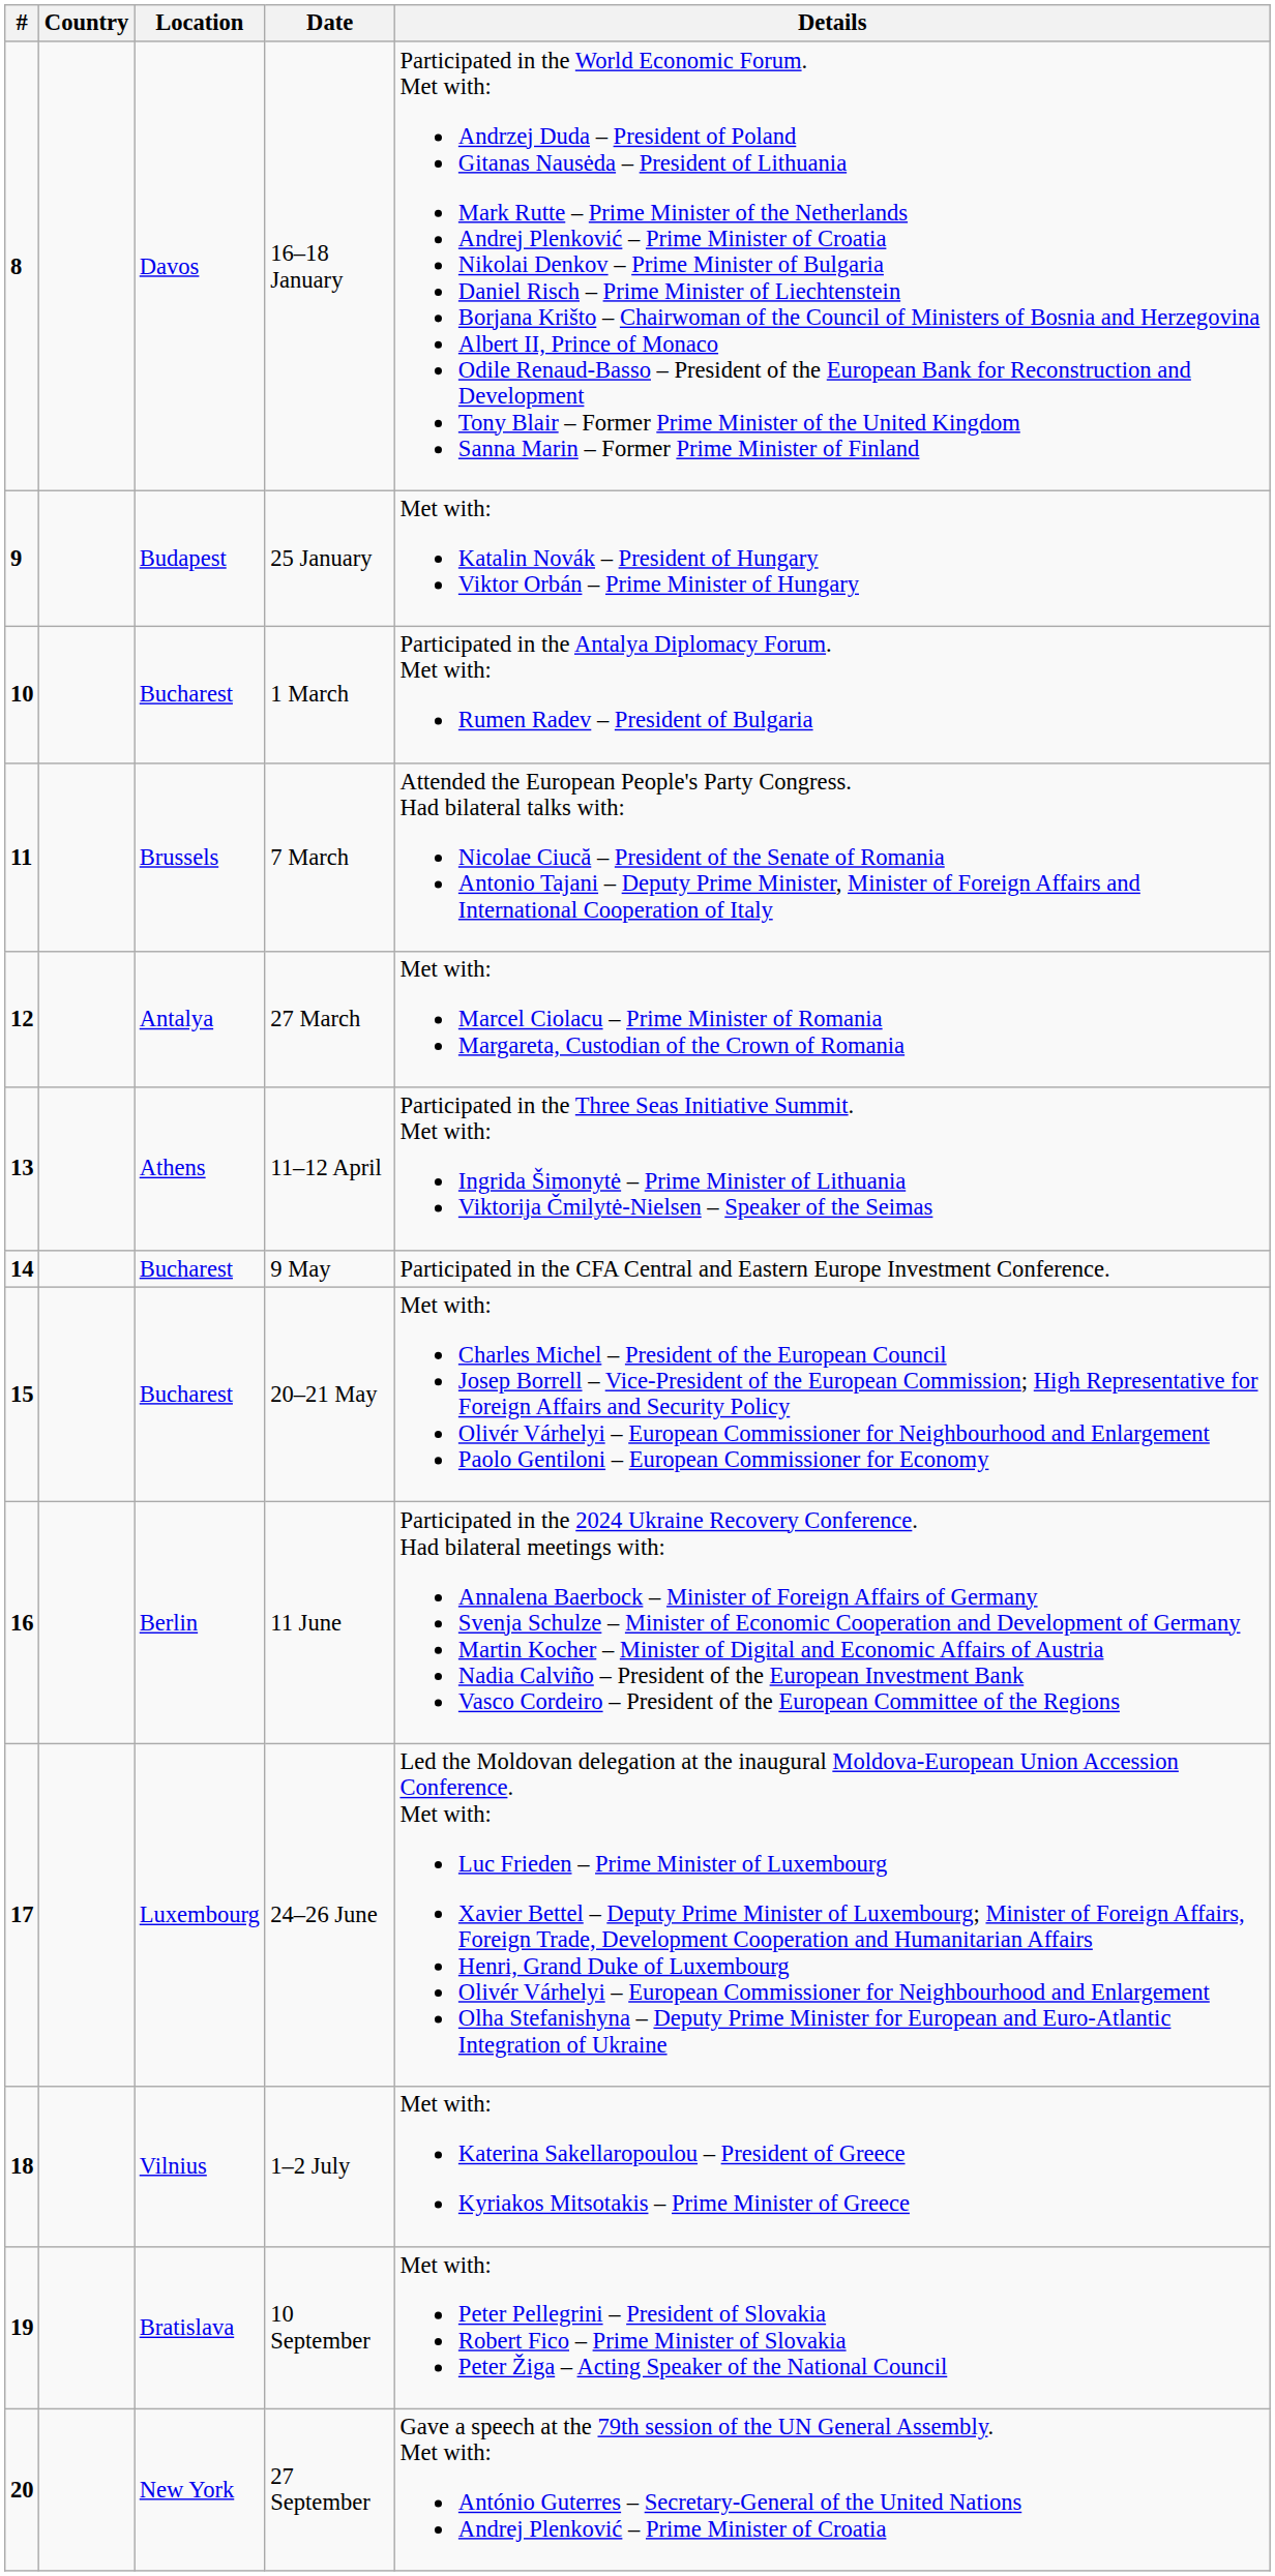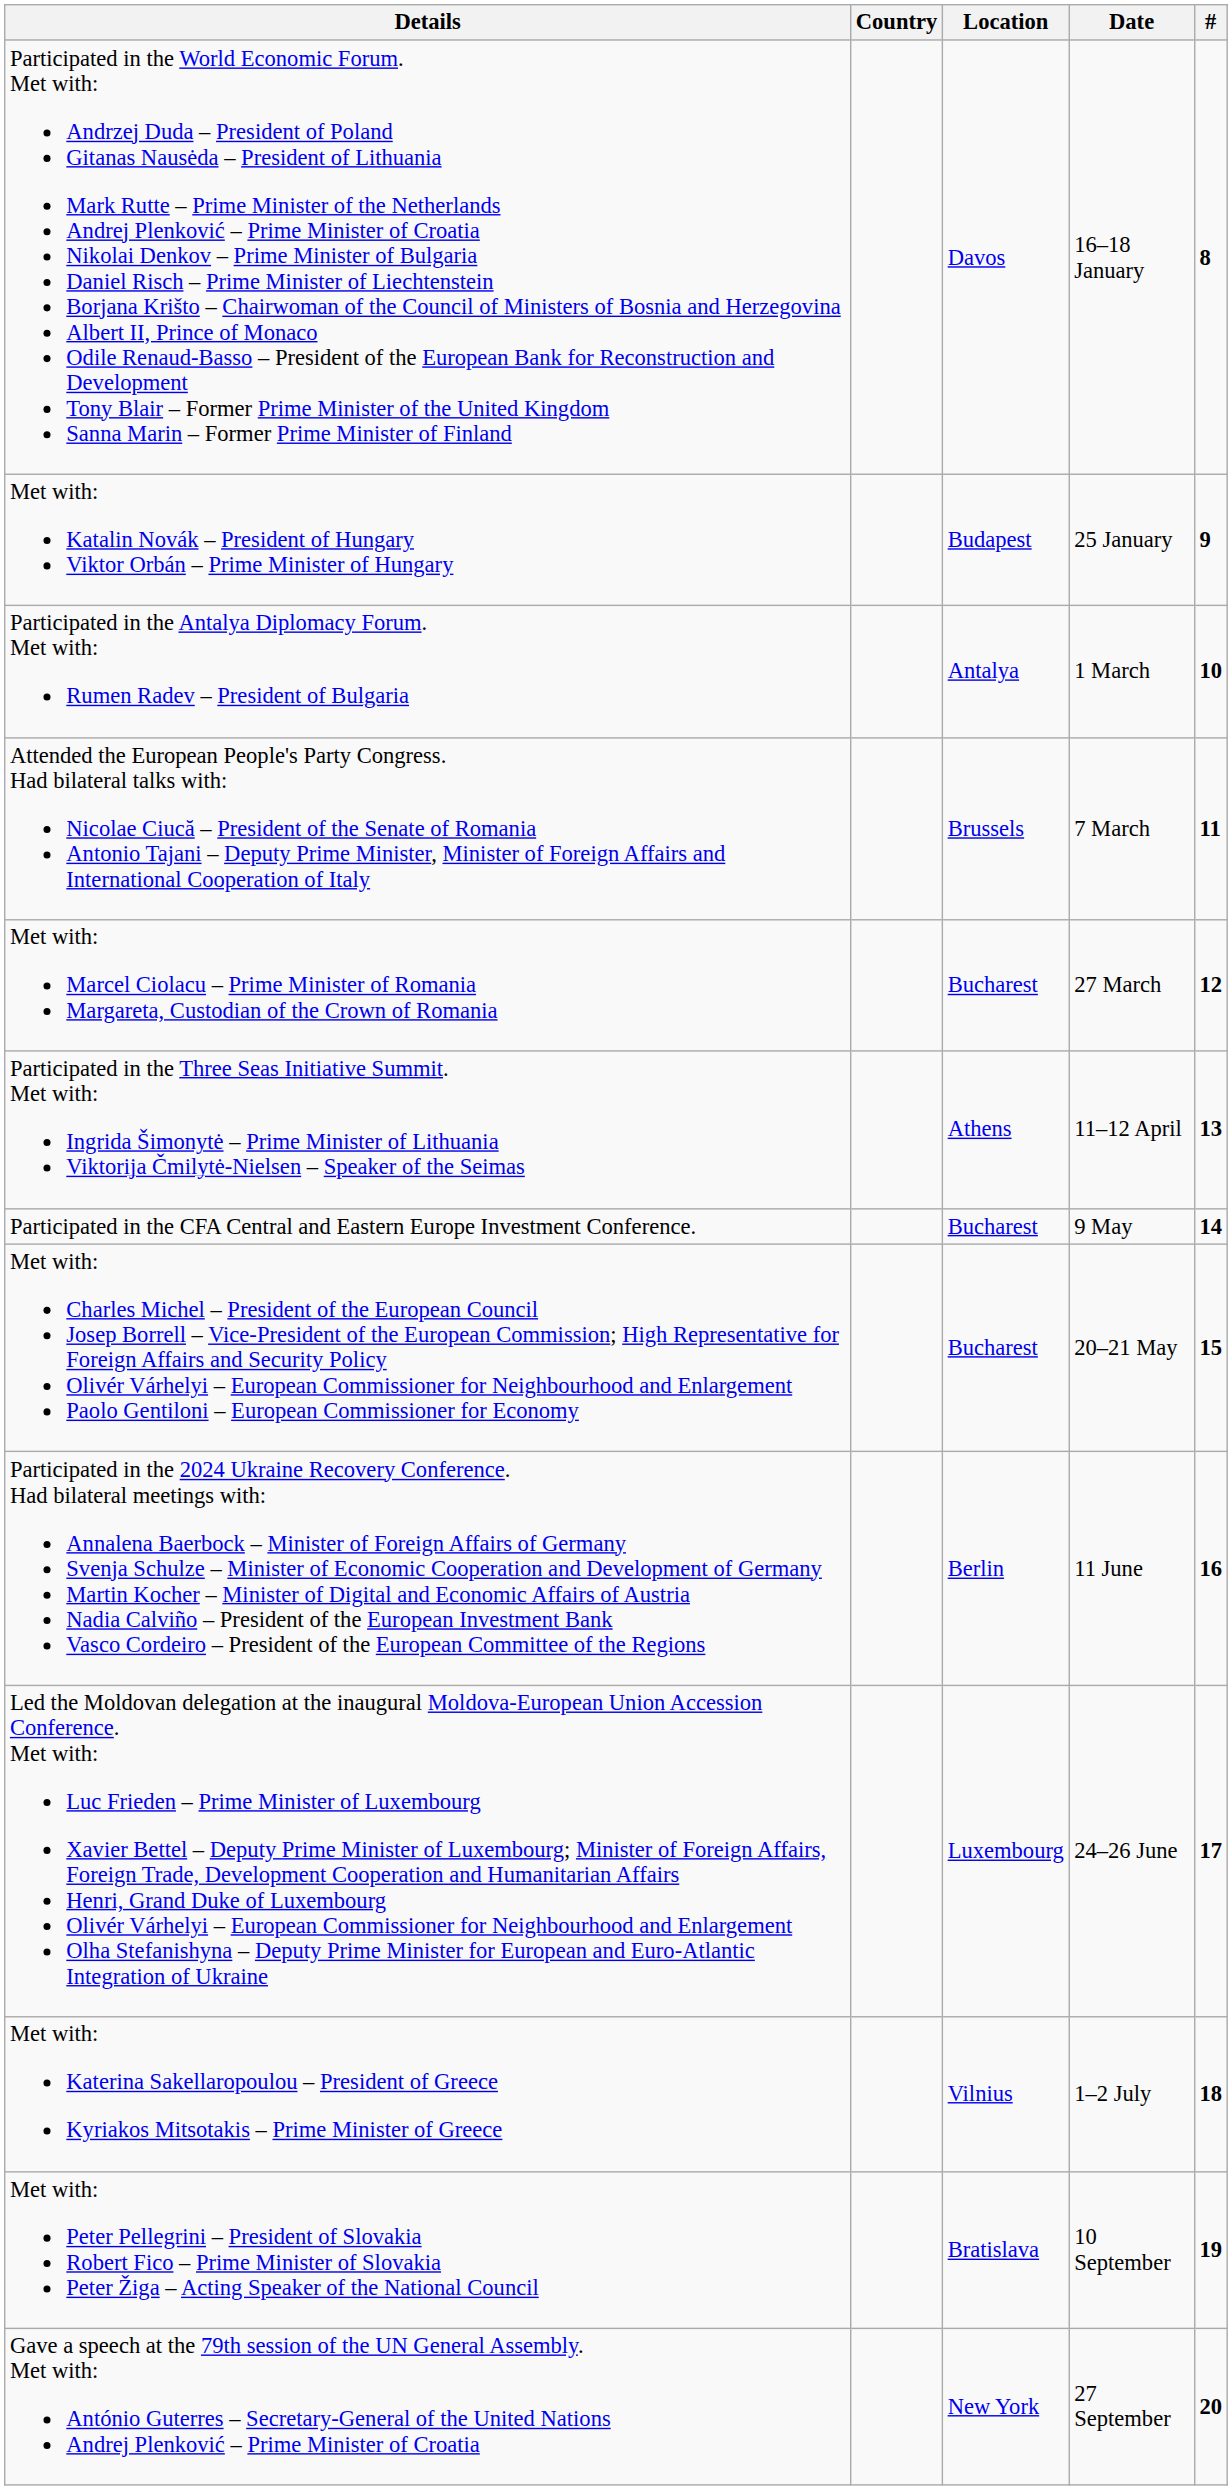 <table class="wikitable">
 <tr>
-<th>#</th>
+<th>Details</th>
 <th>Country</th>
 <th>Location</th>
 <th>Date</th>
-<th>Details</th>
+<th>#</th>
 </tr>
 <tr>
-<td><strong>8</strong></td>
+<td>Participated in the <a href='#'>World Economic Forum</a>.<br>Met with:<ul><li><a href='#'>Andrzej Duda</a> – <a href='#'>President of Poland</a></li><li><a href='#'>Gitanas Nausėda</a> – <a href='#'>President of Lithuania</a></li></ul><ul><li><a href='#'>Mark Rutte</a> – <a href='#'>Prime Minister of the Netherlands</a></li><li><a href='#'>Andrej Plenković</a> – <a href='#'>Prime Minister of Croatia</a></li><li><a href='#'>Nikolai Denkov</a> – <a href='#'>Prime Minister of Bulgaria</a></li><li><a href='#'>Daniel Risch</a> – <a href='#'>Prime Minister of Liechtenstein</a></li><li><a href='#'>Borjana Krišto</a> – <a href='#'>Chairwoman of the Council of Ministers of Bosnia and Herzegovina</a></li><li><a href='#'>Albert II, Prince of Monaco</a></li><li><a href='#'>Odile Renaud-Basso</a> – President of the <a href='#'>European Bank for Reconstruction and Development</a></li><li><a href='#'>Tony Blair</a> – Former <a href='#'>Prime Minister of the United Kingdom</a></li><li><a href='#'>Sanna Marin</a> – Former <a href='#'>Prime Minister of Finland</a></li></ul></td>
 <td><strong></strong></td>
 <td><a href='#'>Davos</a></td>
 <td>16–18 January</td>
-<td>Participated in the <a href='#'>World Economic Forum</a>.<br>Met with:<ul><li><a href='#'>Andrzej Duda</a> – <a href='#'>President of Poland</a></li><li><a href='#'>Gitanas Nausėda</a> – <a href='#'>President of Lithuania</a></li></ul><ul><li><a href='#'>Mark Rutte</a> – <a href='#'>Prime Minister of the Netherlands</a></li><li><a href='#'>Andrej Plenković</a> – <a href='#'>Prime Minister of Croatia</a></li><li><a href='#'>Nikolai Denkov</a> – <a href='#'>Prime Minister of Bulgaria</a></li><li><a href='#'>Daniel Risch</a> – <a href='#'>Prime Minister of Liechtenstein</a></li><li><a href='#'>Borjana Krišto</a> – <a href='#'>Chairwoman of the Council of Ministers of Bosnia and Herzegovina</a></li><li><a href='#'>Albert II, Prince of Monaco</a></li><li><a href='#'>Odile Renaud-Basso</a> – President of the <a href='#'>European Bank for Reconstruction and Development</a></li><li><a href='#'>Tony Blair</a> – Former <a href='#'>Prime Minister of the United Kingdom</a></li><li><a href='#'>Sanna Marin</a> – Former <a href='#'>Prime Minister of Finland</a></li></ul></td>
+<td><strong>8</strong></td>
 </tr>
 <tr>
-<td><strong>9</strong></td>
+<td>Met with:<br><ul><li><a href='#'>Katalin Novák</a> – <a href='#'>President of Hungary</a></li><li><a href='#'>Viktor Orbán</a> – <a href='#'>Prime Minister of Hungary</a></li></ul></td>
 <td><strong></strong></td>
 <td><a href='#'>Budapest</a></td>
 <td>25 January</td>
-<td>Met with:<br><ul><li><a href='#'>Katalin Novák</a> – <a href='#'>President of Hungary</a></li><li><a href='#'>Viktor Orbán</a> – <a href='#'>Prime Minister of Hungary</a></li></ul></td>
+<td><strong>9</strong></td>
 </tr>
 <tr>
+<td>Participated in the <a href='#'>Antalya Diplomacy Forum</a>.<br>Met with:<ul><li><a href='#'>Rumen Radev</a> – <a href='#'>President of Bulgaria</a></li></ul></td>
+<td><strong></strong></td>
+<td><a href='#'>Antalya</a></td>
+<td>1 March</td>
 <td><strong>10</strong></td>
-<td><strong></strong></td>
-<td><a href='#'>Bucharest</a></td>
-<td>1 March</td>
-<td>Participated in the <a href='#'>Antalya Diplomacy Forum</a>.<br>Met with:<ul><li><a href='#'>Rumen Radev</a> – <a href='#'>President of Bulgaria</a></li></ul></td>
 </tr>
 <tr>
-<td><strong>11</strong></td>
+<td>Attended the European People's Party Congress.<br>Had bilateral talks with:<ul><li><a href='#'>Nicolae Ciucă</a> – <a href='#'>President of the Senate of Romania</a></li><li><a href='#'>Antonio Tajani</a> – <a href='#'>Deputy Prime Minister</a>, <a href='#'>Minister of Foreign Affairs and International Cooperation of Italy</a></li></ul></td>
 <td><strong></strong></td>
 <td><a href='#'>Brussels</a></td>
 <td>7 March</td>
-<td>Attended the European People's Party Congress.<br>Had bilateral talks with:<ul><li><a href='#'>Nicolae Ciucă</a> – <a href='#'>President of the Senate of Romania</a></li><li><a href='#'>Antonio Tajani</a> – <a href='#'>Deputy Prime Minister</a>, <a href='#'>Minister of Foreign Affairs and International Cooperation of Italy</a></li></ul></td>
+<td><strong>11</strong></td>
 </tr>
 <tr>
+<td>Met with:<br><ul><li><a href='#'>Marcel Ciolacu</a> – <a href='#'>Prime Minister of Romania</a></li><li><a href='#'>Margareta, Custodian of the Crown of Romania</a></li></ul></td>
+<td><strong></strong></td>
+<td><a href='#'>Bucharest</a></td>
+<td>27 March</td>
 <td><strong>12</strong></td>
-<td><strong></strong></td>
-<td><a href='#'>Antalya</a></td>
-<td>27 March</td>
-<td>Met with:<br><ul><li><a href='#'>Marcel Ciolacu</a> – <a href='#'>Prime Minister of Romania</a></li><li><a href='#'>Margareta, Custodian of the Crown of Romania</a></li></ul></td>
 </tr>
 <tr>
-<td><strong>13</strong></td>
+<td>Participated in the <a href='#'>Three Seas Initiative Summit</a>.<br>Met with:<ul><li><a href='#'>Ingrida Šimonytė</a> – <a href='#'>Prime Minister of Lithuania</a></li><li><a href='#'>Viktorija Čmilytė-Nielsen</a> – <a href='#'>Speaker of the Seimas</a></li></ul></td>
 <td><strong></strong></td>
 <td><a href='#'>Athens</a></td>
 <td>11–12 April</td>
-<td>Participated in the <a href='#'>Three Seas Initiative Summit</a>.<br>Met with:<ul><li><a href='#'>Ingrida Šimonytė</a> – <a href='#'>Prime Minister of Lithuania</a></li><li><a href='#'>Viktorija Čmilytė-Nielsen</a> – <a href='#'>Speaker of the Seimas</a></li></ul></td>
+<td><strong>13</strong></td>
 </tr>
 <tr>
-<td><strong>14</strong></td>
+<td>Participated in the CFA Central and Eastern Europe Investment Conference.</td>
 <td><strong></strong></td>
 <td><a href='#'>Bucharest</a></td>
 <td>9 May</td>
-<td>Participated in the CFA Central and Eastern Europe Investment Conference.</td>
+<td><strong>14</strong></td>
 </tr>
 <tr>
-<td><strong>15</strong></td>
+<td>Met with:<br><ul><li><a href='#'>Charles Michel</a> – <a href='#'>President of the European Council</a></li><li><a href='#'>Josep Borrell</a> – <a href='#'>Vice-President of the European Commission</a>; <a href='#'>High Representative for Foreign Affairs and Security Policy</a></li><li><a href='#'>Olivér Várhelyi</a> – <a href='#'>European Commissioner for Neighbourhood and Enlargement</a></li><li><a href='#'>Paolo Gentiloni</a> – <a href='#'>European Commissioner for Economy</a></li></ul></td>
 <td><strong></strong></td>
 <td><a href='#'>Bucharest</a></td>
 <td>20–21 May</td>
-<td>Met with:<br><ul><li><a href='#'>Charles Michel</a> – <a href='#'>President of the European Council</a></li><li><a href='#'>Josep Borrell</a> – <a href='#'>Vice-President of the European Commission</a>; <a href='#'>High Representative for Foreign Affairs and Security Policy</a></li><li><a href='#'>Olivér Várhelyi</a> – <a href='#'>European Commissioner for Neighbourhood and Enlargement</a></li><li><a href='#'>Paolo Gentiloni</a> – <a href='#'>European Commissioner for Economy</a></li></ul></td>
+<td><strong>15</strong></td>
 </tr>
 <tr>
-<td><strong>16</strong></td>
+<td>Participated in the <a href='#'>2024 Ukraine Recovery Conference</a>.<br>Had bilateral meetings with:<ul><li><a href='#'>Annalena Baerbock</a> – <a href='#'>Minister of Foreign Affairs of Germany</a></li><li><a href='#'>Svenja Schulze</a> – <a href='#'>Minister of Economic Cooperation and Development of Germany</a></li><li><a href='#'>Martin Kocher</a> – <a href='#'>Minister of Digital and Economic Affairs of Austria</a></li><li><a href='#'>Nadia Calviño</a> – President of the <a href='#'>European Investment Bank</a></li><li><a href='#'>Vasco Cordeiro</a> – President of the <a href='#'>European Committee of the Regions</a></li></ul></td>
 <td><strong></strong></td>
 <td><a href='#'>Berlin</a></td>
 <td>11 June</td>
-<td>Participated in the <a href='#'>2024 Ukraine Recovery Conference</a>.<br>Had bilateral meetings with:<ul><li><a href='#'>Annalena Baerbock</a> – <a href='#'>Minister of Foreign Affairs of Germany</a></li><li><a href='#'>Svenja Schulze</a> – <a href='#'>Minister of Economic Cooperation and Development of Germany</a></li><li><a href='#'>Martin Kocher</a> – <a href='#'>Minister of Digital and Economic Affairs of Austria</a></li><li><a href='#'>Nadia Calviño</a> – President of the <a href='#'>European Investment Bank</a></li><li><a href='#'>Vasco Cordeiro</a> – President of the <a href='#'>European Committee of the Regions</a></li></ul></td>
+<td><strong>16</strong></td>
 </tr>
 <tr>
-<td><strong>17</strong></td>
+<td>Led the Moldovan delegation at the inaugural <a href='#'>Moldova-European Union Accession Conference</a>.<br>Met with:<ul><li><a href='#'>Luc Frieden</a> – <a href='#'>Prime Minister of Luxembourg</a></li></ul><ul><li><a href='#'>Xavier Bettel</a> – <a href='#'>Deputy Prime Minister of Luxembourg</a>; <a href='#'>Minister of Foreign Affairs, Foreign Trade, Development Cooperation and Humanitarian Affairs</a></li><li><a href='#'>Henri, Grand Duke of Luxembourg</a></li><li><a href='#'>Olivér Várhelyi</a> – <a href='#'>European Commissioner for Neighbourhood and Enlargement</a></li><li><a href='#'>Olha Stefanishyna</a> – <a href='#'>Deputy Prime Minister for European and Euro-Atlantic Integration of Ukraine</a></li></ul></td>
 <td><strong></strong></td>
 <td><a href='#'>Luxembourg</a></td>
 <td>24–26 June</td>
-<td>Led the Moldovan delegation at the inaugural <a href='#'>Moldova-European Union Accession Conference</a>.<br>Met with:<ul><li><a href='#'>Luc Frieden</a> – <a href='#'>Prime Minister of Luxembourg</a></li></ul><ul><li><a href='#'>Xavier Bettel</a> – <a href='#'>Deputy Prime Minister of Luxembourg</a>; <a href='#'>Minister of Foreign Affairs, Foreign Trade, Development Cooperation and Humanitarian Affairs</a></li><li><a href='#'>Henri, Grand Duke of Luxembourg</a></li><li><a href='#'>Olivér Várhelyi</a> – <a href='#'>European Commissioner for Neighbourhood and Enlargement</a></li><li><a href='#'>Olha Stefanishyna</a> – <a href='#'>Deputy Prime Minister for European and Euro-Atlantic Integration of Ukraine</a></li></ul></td>
+<td><strong>17</strong></td>
 </tr>
 <tr>
-<td><strong>18</strong></td>
+<td>Met with:<br><ul><li><a href='#'>Katerina Sakellaropoulou</a> – <a href='#'>President of Greece</a></li></ul><ul><li><a href='#'>Kyriakos Mitsotakis</a> – <a href='#'>Prime Minister of Greece</a></li></ul></td>
 <td><strong></strong></td>
 <td><a href='#'>Vilnius</a></td>
 <td>1–2 July</td>
-<td>Met with:<br><ul><li><a href='#'>Katerina Sakellaropoulou</a> – <a href='#'>President of Greece</a></li></ul><ul><li><a href='#'>Kyriakos Mitsotakis</a> – <a href='#'>Prime Minister of Greece</a></li></ul></td>
+<td><strong>18</strong></td>
 </tr>
 <tr>
-<td><strong>19</strong></td>
+<td>Met with:<br><ul><li><a href='#'>Peter Pellegrini</a> – <a href='#'>President of Slovakia</a></li><li><a href='#'>Robert Fico</a> – <a href='#'>Prime Minister of Slovakia</a></li><li><a href='#'>Peter Žiga</a> – <a href='#'>Acting Speaker of the National Council</a></li></ul></td>
 <td><strong></strong></td>
 <td><a href='#'>Bratislava</a></td>
 <td>10 September</td>
-<td>Met with:<br><ul><li><a href='#'>Peter Pellegrini</a> – <a href='#'>President of Slovakia</a></li><li><a href='#'>Robert Fico</a> – <a href='#'>Prime Minister of Slovakia</a></li><li><a href='#'>Peter Žiga</a> – <a href='#'>Acting Speaker of the National Council</a></li></ul></td>
+<td><strong>19</strong></td>
 </tr>
 <tr>
-<td><strong>20</strong></td>
+<td>Gave a speech at the <a href='#'>79th session of the UN General Assembly</a>.<br>Met with:<ul><li><a href='#'>António Guterres</a> – <a href='#'>Secretary-General of the United Nations</a></li><li><a href='#'>Andrej Plenković</a> – <a href='#'>Prime Minister of Croatia</a></li></ul></td>
 <td><strong></strong></td>
 <td><a href='#'>New York</a></td>
 <td>27 September</td>
-<td>Gave a speech at the <a href='#'>79th session of the UN General Assembly</a>.<br>Met with:<ul><li><a href='#'>António Guterres</a> – <a href='#'>Secretary-General of the United Nations</a></li><li><a href='#'>Andrej Plenković</a> – <a href='#'>Prime Minister of Croatia</a></li></ul></td>
+<td><strong>20</strong></td>
 </tr>
 </table>
